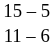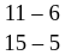 <table style="text-align:center">
 <tr>
 <th width=200></th>
 <th width=100></th>
 <th width=200></th>
 </tr>
 <tr>
 <td align=right><strong></strong></td>
-<td>15 – 5</td>
+<td>11 – 6</td>
 <td align=left></td>
 </tr>
 <tr>
 <td align=right><strong></strong></td>
-<td>11 – 6</td>
+<td>15 – 5</td>
 <td align=left></td>
 </tr>
 </table>
